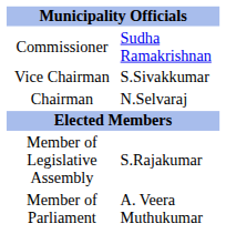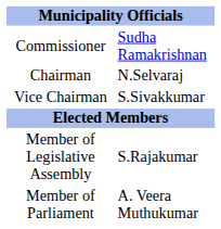 <table class="toccolours" style="clear:right; float:right; background:#fff; margin:0 0 0.5em 1em; width:220px">
 <tr>
 <th style="background:#a8bdec; text-align:center;" colspan="2"><strong>Municipality Officials</strong></th>
 </tr>
 <tr>
 <td style="text-align:center;">Commissioner</td>
 <td><a href='#'>Sudha Ramakrishnan</a></td>
 </tr>
 <tr>
+<td style="text-align:center;">Chairman</td>
+<td>N.Selvaraj</td>
+</tr>
+<tr>
 <td style="text-align:center;">Vice Chairman</td>
 <td>S.Sivakkumar</td>
-</tr>
-<tr>
-<td style="text-align:center;">Chairman</td>
-<td>N.Selvaraj</td>
 </tr>
 <tr>
 <th style="background:#a8bdec; text-align:center;" colspan="2"><strong>Elected Members</strong></th>
 </tr>
 <tr>
 <td style="text-align:center;">Member of Legislative Assembly</td>
 <td>S.Rajakumar</td>
 </tr>
 <tr>
 <td style="text-align:center;">Member of Parliament</td>
 <td>A. Veera Muthukumar</td>
 </tr>
 </table>
